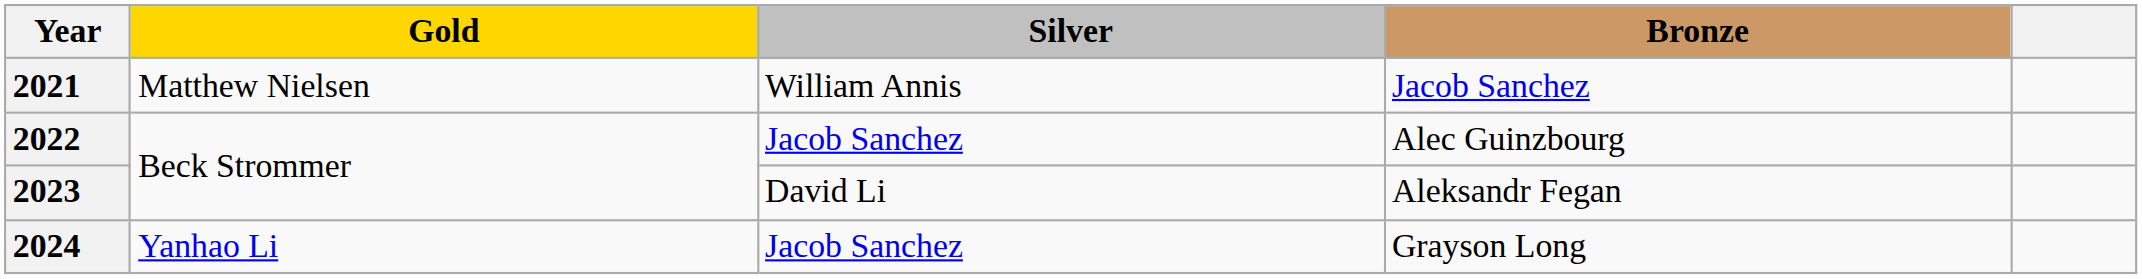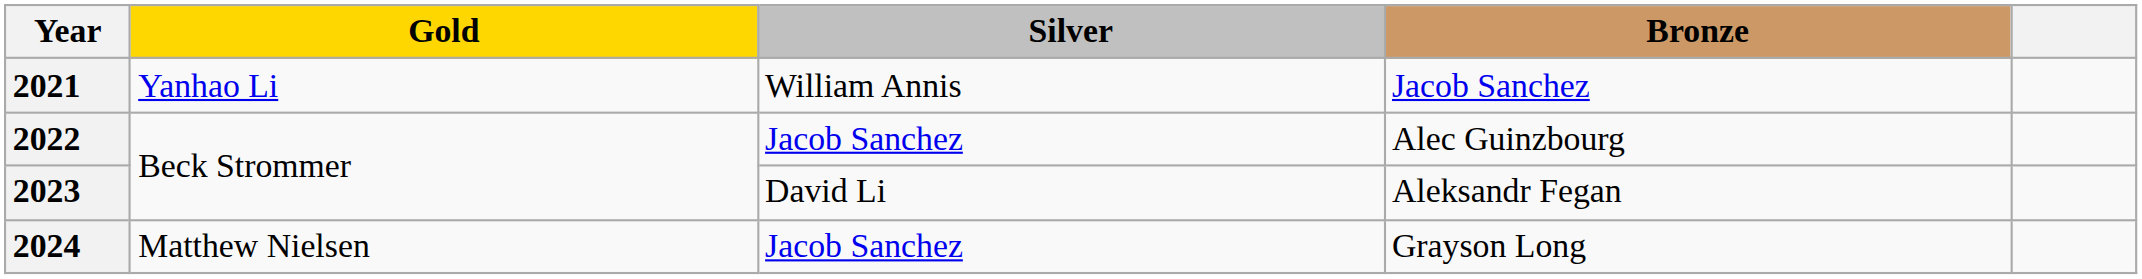 <table class="wikitable unsortable" style="text-align:left; width:80%">
 <tr>
 <th scope="col" style="text-align:center; width:5%">Year</th>
 <th scope="col" style="text-align:center; width:25%; background:gold">Gold</th>
 <th scope="col" style="text-align:center; width:25%; background:silver">Silver</th>
 <th scope="col" style="text-align:center; width:25%; background:#c96">Bronze</th>
 <th scope="col" style="text-align:center; width:5%"></th>
 </tr>
 <tr>
 <th scope="row" style="text-align:left">2021</th>
-<td> Matthew Nielsen</td>
+<td> <a href='#'>Yanhao Li</a></td>
 <td> William Annis</td>
 <td> <a href='#'>Jacob Sanchez</a></td>
 <td></td>
 </tr>
 <tr>
 <th scope="row" style="text-align:left">2022</th>
 <td rowspan="2"> Beck Strommer</td>
 <td> <a href='#'>Jacob Sanchez</a></td>
 <td> Alec Guinzbourg</td>
 <td></td>
 </tr>
 <tr>
 <th scope="row" style="text-align:left">2023</th>
 <td> David Li</td>
 <td> Aleksandr Fegan</td>
 <td></td>
 </tr>
 <tr>
 <th scope="row" style="text-align:left">2024</th>
-<td> <a href='#'>Yanhao Li</a></td>
+<td> Matthew Nielsen</td>
 <td> <a href='#'>Jacob Sanchez</a></td>
 <td> Grayson Long</td>
 <td></td>
 </tr>
 </table>
